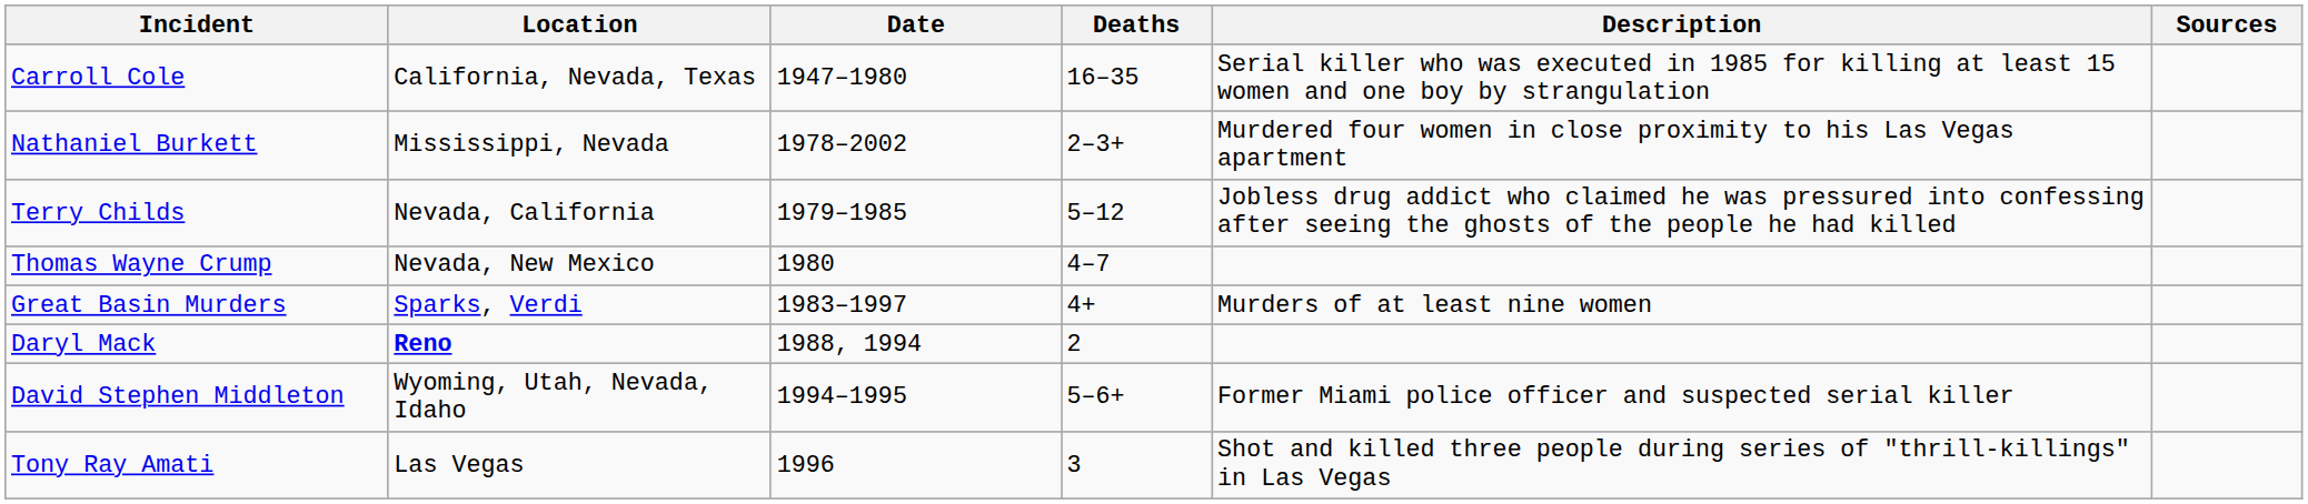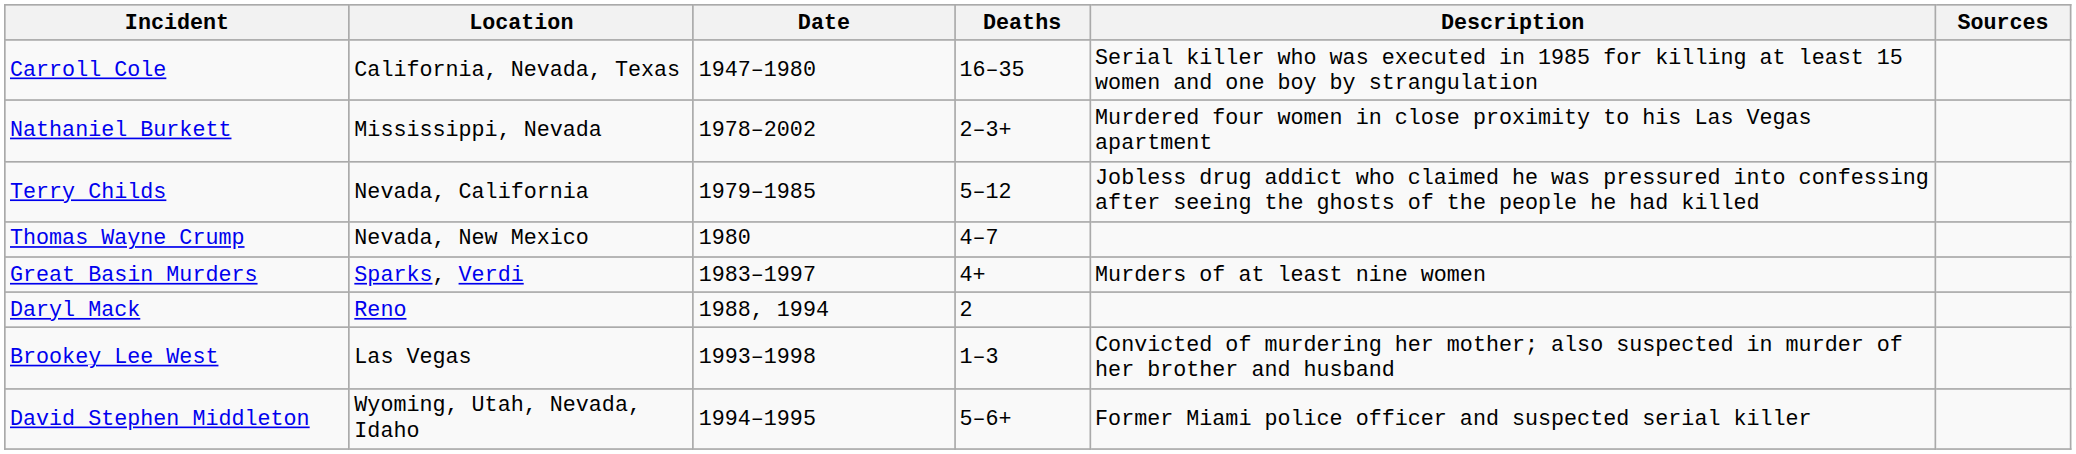 <table class="wikitable sortable">
 <tr>
 <th width="200">Incident</th>
 <th width="200">Location</th>
 <th width="150">Date</th>
 <th width="75">Deaths</th>
 <th width="500">Description</th>
 <th width="75">Sources</th>
 </tr>
 <tr>
 <td><a href='#'>Carroll Cole</a></td>
 <td>California, Nevada, Texas</td>
 <td>1947–1980</td>
 <td>16–35</td>
 <td>Serial killer who was executed in 1985 for killing at least 15 women and one boy by strangulation</td>
 </tr>
 <tr>
 <td><a href='#'>Nathaniel Burkett</a></td>
 <td>Mississippi, Nevada</td>
 <td>1978–2002</td>
 <td>2–3+</td>
 <td>Murdered four women in close proximity to his Las Vegas apartment</td>
 <td></td>
 </tr>
 <tr>
 <td><a href='#'>Terry Childs</a></td>
 <td>Nevada, California</td>
 <td>1979–1985</td>
 <td>5–12</td>
 <td>Jobless drug addict who claimed he was pressured into confessing after seeing the ghosts of the people he had killed</td>
 <td></td>
 </tr>
 <tr>
 <td><a href='#'>Thomas Wayne Crump</a></td>
 <td>Nevada, New Mexico</td>
 <td>1980</td>
 <td>4–7</td>
 <td></td>
 <td></td>
 </tr>
 <tr>
 <td><a href='#'>Great Basin Murders</a></td>
 <td><a href='#'>Sparks</a>, <a href='#'>Verdi</a></td>
 <td>1983–1997</td>
 <td>4+</td>
 <td>Murders of at least nine women</td>
 <td></td>
 </tr>
 <tr>
 <td><a href='#'>Daryl Mack</a></td>
-<td><strong><a href='#'>Reno</a></strong></td>
+<td><a href='#'>Reno</a></td>
 <td>1988, 1994</td>
 <td>2</td>
+<td></td>
+</tr>
+<tr>
+<td><a href='#'>Brookey Lee West</a></td>
+<td>Las Vegas</td>
+<td>1993–1998</td>
+<td>1–3</td>
+<td>Convicted of murdering her mother; also suspected in murder of her brother and husband</td>
 <td></td>
 </tr>
 <tr>
 <td><a href='#'>David Stephen Middleton</a></td>
 <td>Wyoming, Utah, Nevada, Idaho</td>
 <td>1994–1995</td>
 <td>5–6+</td>
 <td>Former Miami police officer and suspected serial killer</td>
 <td></td>
 </tr>
-<tr>
-<td><a href='#'>Tony Ray Amati</a></td>
-<td>Las Vegas</td>
-<td>1996</td>
-<td>3</td>
-<td>Shot and killed three people during series of "thrill-killings" in Las Vegas</td>
-<td></td>
-</tr>
 </table>
